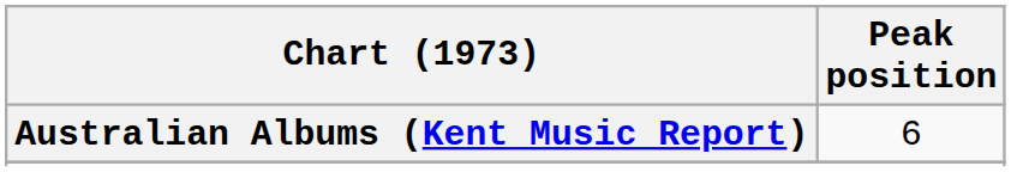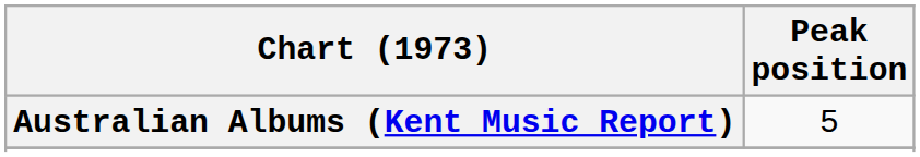 <table class="wikitable sortable plainrowheaders" style="text-align:center;">
 <tr>
 <th scope="col">Chart (1973)</th>
 <th scope="col">Peak<br>position</th>
 </tr>
 <tr>
 <th scope="row">Australian Albums (<a href='#'>Kent Music Report</a>)</th>
-<td align="center">6</td>
+<td align="center">5</td>
 </tr>
 <tr>
 </tr>
 <tr>
 </tr>
 <tr>
 </tr>
 <tr>
 </tr>
 </table>
